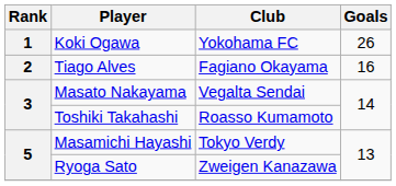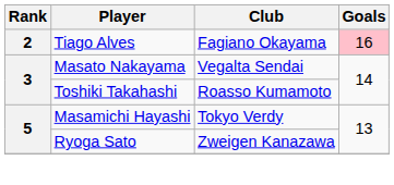 <table class="wikitable" style="text-align:center">
 <tr>
 <th>Rank</th>
 <th>Player</th>
 <th>Club</th>
 <th>Goals</th>
 </tr>
 <tr>
-<th rowspan=1>1</th>
-<td align="left"> <a href='#'>Koki Ogawa</a></td>
-<td align="left"><a href='#'>Yokohama FC</a></td>
-<td rowspan=1>26</td>
-</tr>
-<tr>
 <th rowspan=1>2</th>
 <td align="left"> <a href='#'>Tiago Alves</a></td>
 <td align="left"><a href='#'>Fagiano Okayama</a></td>
-<td rowspan=1>16</td>
+<td rowspan=1 style="background: pink;">16</td>
 </tr>
 <tr>
 <th rowspan=2>3</th>
 <td align="left"> <a href='#'>Masato Nakayama</a></td>
 <td align="left"><a href='#'>Vegalta Sendai</a></td>
 <td rowspan=2>14</td>
 </tr>
 <tr>
 <td align="left"> <a href='#'>Toshiki Takahashi</a></td>
 <td align="left"><a href='#'>Roasso Kumamoto</a></td>
 </tr>
 <tr>
 <th rowspan=2>5</th>
 <td align="left"> <a href='#'>Masamichi Hayashi</a></td>
 <td align="left"><a href='#'>Tokyo Verdy</a></td>
 <td rowspan=2>13</td>
 </tr>
 <tr>
 <td align="left"> <a href='#'>Ryoga Sato</a></td>
 <td align="left"><a href='#'>Zweigen Kanazawa</a></td>
 </tr>
 <tr>
 </tr>
 </table>
